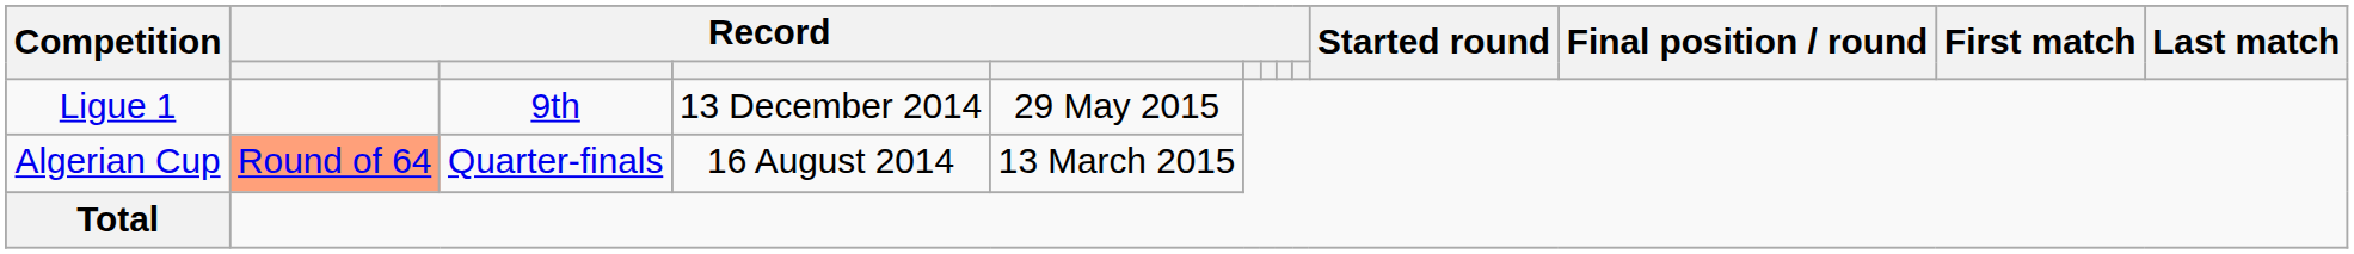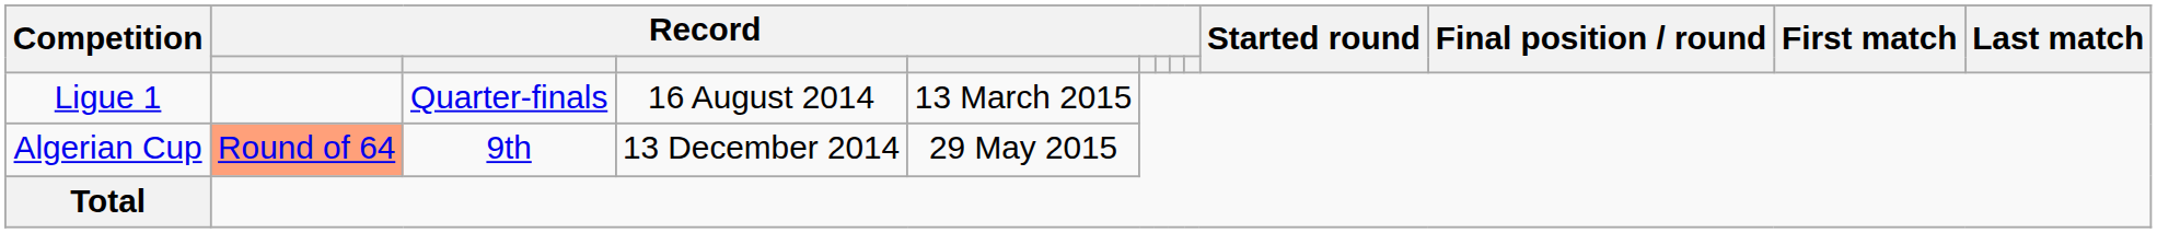 <table class="wikitable" style="text-align: center">
 <tr>
 <th rowspan=2>Competition</th>
 <th colspan=8>Record</th>
 <th rowspan=2>Started round</th>
 <th rowspan=2>Final position / round</th>
 <th rowspan=2>First match</th>
 <th rowspan=2>Last match</th>
 </tr>
 <tr>
 <th></th>
 <th></th>
 <th></th>
 <th></th>
 <th></th>
 <th></th>
 <th></th>
 <th></th>
 </tr>
 <tr>
 <td><a href='#'>Ligue 1</a><br></td>
 <td></td>
+<td><a href='#'>Quarter-finals</a></td>
+<td>16 August 2014</td>
+<td>13 March 2015</td>
+</tr>
+<tr>
+<td><a href='#'>Algerian Cup</a><br></td>
+<td style="background: lightsalmon;"><a href='#'>Round of 64</a></td>
 <td><a href='#'>9th</a></td>
 <td>13 December 2014</td>
 <td>29 May 2015</td>
 </tr>
 <tr>
-<td><a href='#'>Algerian Cup</a><br></td>
-<td style="background: lightsalmon;"><a href='#'>Round of 64</a></td>
-<td><a href='#'>Quarter-finals</a></td>
-<td>16 August 2014</td>
-<td>13 March 2015</td>
-</tr>
-<tr>
 <th>Total<br></th>
 </tr>
 </table>
